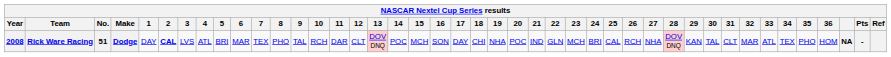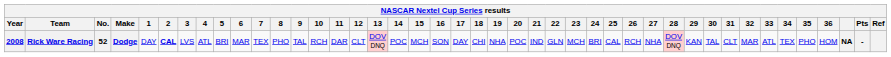 <table class="wikitable" style="text-align:center; font-size:75%">
 <tr>
 <th colspan=45><a href='#'>NASCAR Nextel Cup Series</a> results</th>
 </tr>
 <tr>
 <th>Year</th>
 <th>Team</th>
 <th>No.</th>
 <th>Make</th>
 <th>1</th>
 <th>2</th>
 <th>3</th>
 <th>4</th>
 <th>5</th>
 <th>6</th>
 <th>7</th>
 <th>8</th>
 <th>9</th>
 <th>10</th>
 <th>11</th>
 <th>12</th>
 <th>13</th>
 <th>14</th>
 <th>15</th>
 <th>16</th>
 <th>17</th>
 <th>18</th>
 <th>19</th>
 <th>20</th>
 <th>21</th>
 <th>22</th>
 <th>23</th>
 <th>24</th>
 <th>25</th>
 <th>26</th>
 <th>27</th>
 <th>28</th>
 <th>29</th>
 <th>30</th>
 <th>31</th>
 <th>32</th>
 <th>33</th>
 <th>34</th>
 <th>35</th>
 <th>36</th>
 <th></th>
 <th>Pts</th>
 <th>Ref</th>
 </tr>
 <tr>
 <th><a href='#'>2008</a></th>
 <th><a href='#'>Rick Ware Racing</a></th>
-<th>51</th>
+<th>52</th>
 <th><a href='#'>Dodge</a></th>
 <td><a href='#'>DAY</a></td>
 <td><strong><a href='#'>CAL</a></strong></td>
 <td><a href='#'>LVS</a></td>
 <td><a href='#'>ATL</a></td>
 <td><a href='#'>BRI</a></td>
 <td><a href='#'>MAR</a></td>
 <td><a href='#'>TEX</a></td>
 <td><a href='#'>PHO</a></td>
 <td><a href='#'>TAL</a></td>
 <td><a href='#'>RCH</a></td>
 <td><a href='#'>DAR</a></td>
 <td><a href='#'>CLT</a></td>
 <td style="background:#FFCFCF;"><a href='#'>DOV</a><br><small>DNQ</small></td>
 <td><a href='#'>POC</a></td>
 <td><a href='#'>MCH</a></td>
 <td><a href='#'>SON</a></td>
 <td><a href='#'>DAY</a></td>
 <td><a href='#'>CHI</a></td>
 <td><a href='#'>NHA</a></td>
 <td><a href='#'>POC</a></td>
 <td><a href='#'>IND</a></td>
 <td><a href='#'>GLN</a></td>
 <td><a href='#'>MCH</a></td>
 <td><a href='#'>BRI</a></td>
 <td><a href='#'>CAL</a></td>
 <td><a href='#'>RCH</a></td>
 <td><a href='#'>NHA</a></td>
 <td style="background:#FFCFCF;"><a href='#'>DOV</a><br><small>DNQ</small></td>
 <td><a href='#'>KAN</a></td>
 <td><a href='#'>TAL</a></td>
 <td><a href='#'>CLT</a></td>
 <td><a href='#'>MAR</a></td>
 <td><a href='#'>ATL</a></td>
 <td><a href='#'>TEX</a></td>
 <td><a href='#'>PHO</a></td>
 <td><a href='#'>HOM</a></td>
 <th>NA</th>
 <th>-</th>
 <th></th>
 </tr>
 </table>
